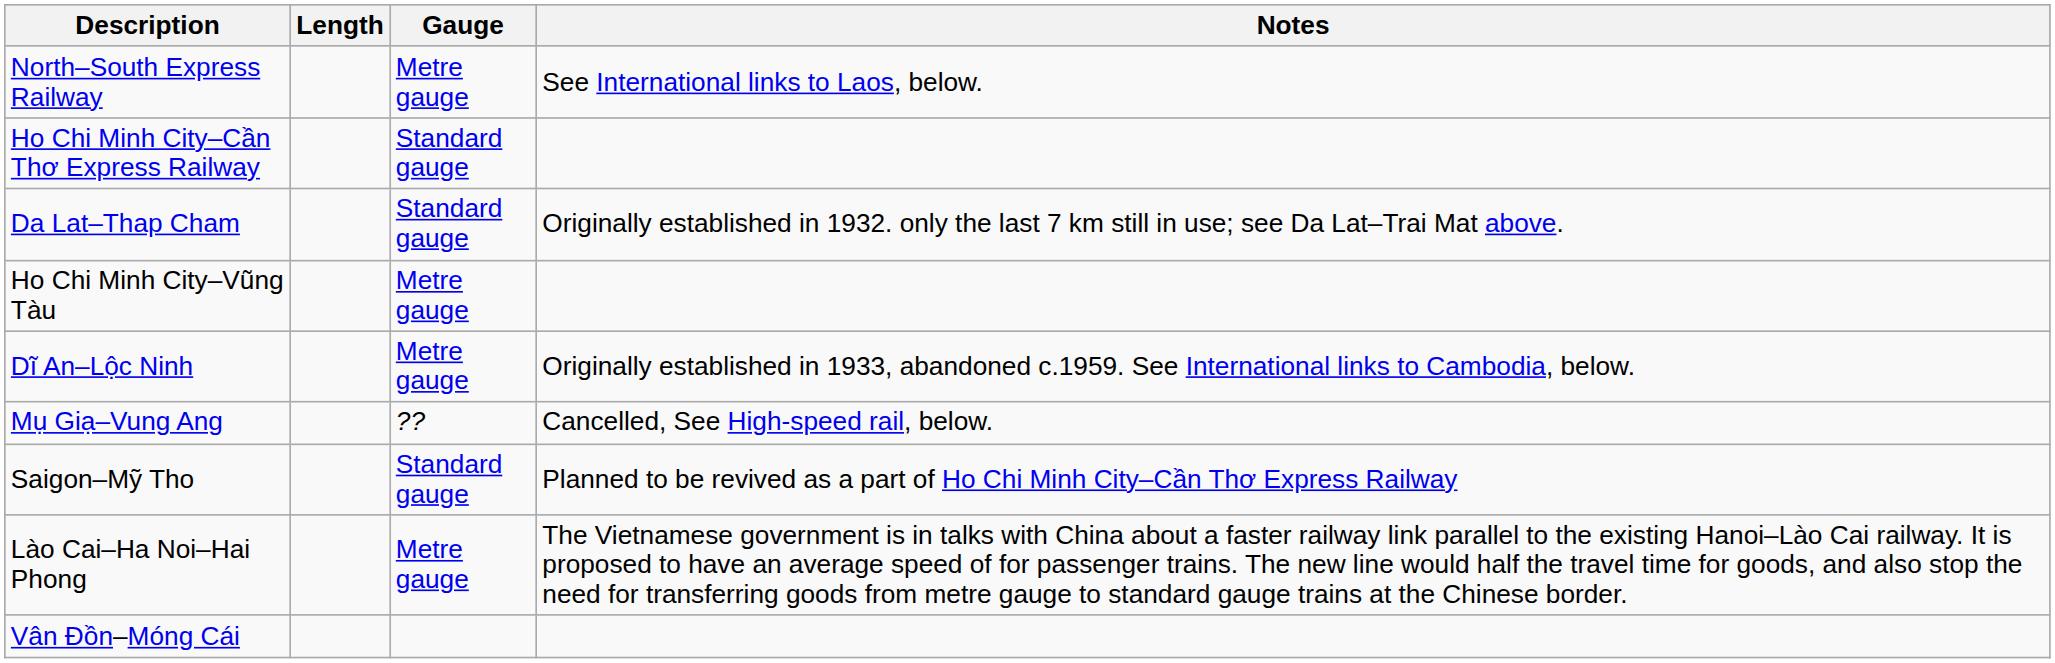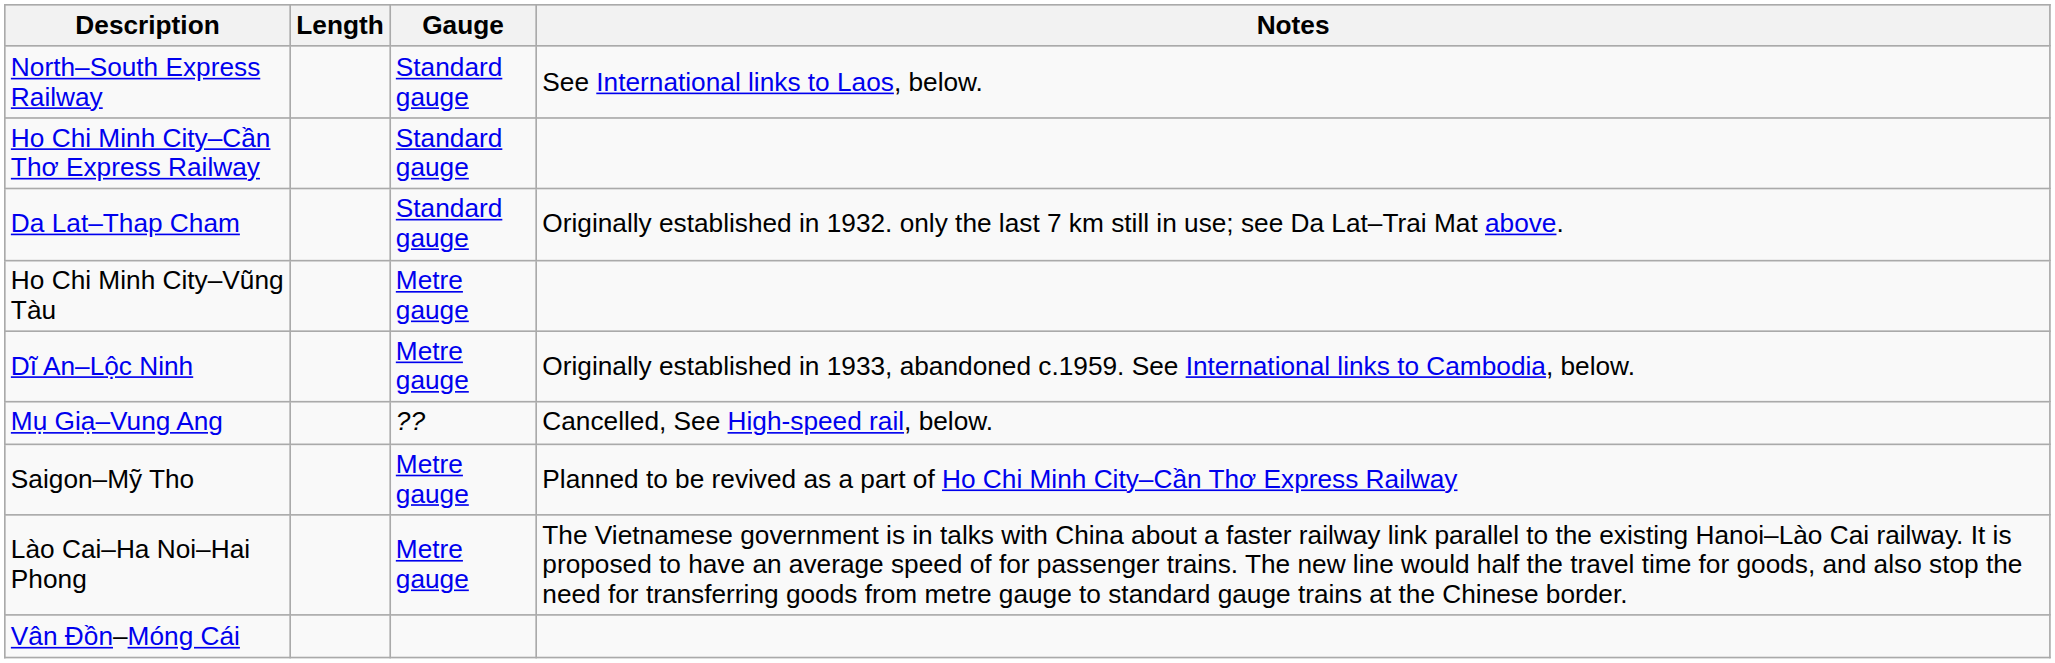 <table class="wikitable">
 <tr>
 <th>Description</th>
 <th>Length</th>
 <th>Gauge</th>
 <th>Notes</th>
 </tr>
 <tr>
 <td><a href='#'>North–South Express Railway</a></td>
 <td></td>
-<td><a href='#'>Metre gauge</a></td>
+<td><a href='#'>Standard gauge</a></td>
 <td>See <a href='#'>International links to Laos</a>, below.</td>
 </tr>
 <tr>
 <td><a href='#'>Ho Chi Minh City–Cần Thơ Express Railway</a></td>
 <td></td>
 <td><a href='#'>Standard gauge</a></td>
 <td></td>
 </tr>
 <tr>
 <td><a href='#'>Da Lat–Thap Cham</a></td>
 <td></td>
 <td><a href='#'>Standard gauge</a></td>
 <td>Originally established in 1932. only the last 7 km still in use; see Da Lat–Trai Mat <a href='#'>above</a>.</td>
 </tr>
 <tr>
 <td>Ho Chi Minh City–Vũng Tàu</td>
 <td></td>
 <td><a href='#'>Metre gauge</a></td>
 <td></td>
 </tr>
 <tr>
 <td><a href='#'>Dĩ An–Lộc Ninh</a></td>
 <td></td>
 <td><a href='#'>Metre gauge</a></td>
 <td>Originally established in 1933, abandoned c.1959. See <a href='#'>International links to Cambodia</a>, below.</td>
 </tr>
 <tr>
 <td><a href='#'>Mụ Giạ–Vung Ang</a>  </td>
 <td> </td>
 <td><em>??</em></td>
 <td>Cancelled, See <a href='#'>High-speed rail</a>, below.</td>
 </tr>
 <tr>
 <td>Saigon–Mỹ Tho</td>
 <td></td>
-<td><a href='#'>Standard gauge</a></td>
+<td><a href='#'>Metre gauge</a></td>
 <td>Planned to be revived as a part of <a href='#'>Ho Chi Minh City–Cần Thơ Express Railway</a></td>
 </tr>
 <tr>
 <td>Lào Cai–Ha Noi–Hai Phong</td>
 <td></td>
 <td><a href='#'>Metre gauge</a></td>
 <td>The Vietnamese government is in talks with China about a faster railway link parallel to the existing Hanoi–Lào Cai railway. It is proposed to have an average speed of  for passenger trains. The new line would half the travel time for goods, and also stop the need for transferring goods from metre gauge to standard gauge trains at the Chinese border.</td>
 </tr>
 <tr>
 <td><a href='#'>Vân Đồn</a>–<a href='#'>Móng Cái</a></td>
 <td></td>
 <td></td>
 <td></td>
 </tr>
 </table>
